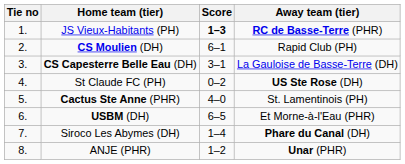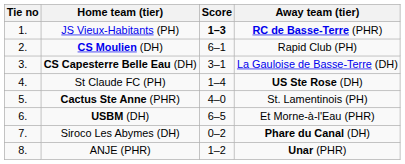 <table class="wikitable" style="text-align: center">
 <tr>
 <th>Tie no</th>
 <th>Home team (tier)</th>
 <th>Score</th>
 <th>Away team (tier)</th>
 </tr>
 <tr>
 <td>1.</td>
 <td> <a href='#'>JS Vieux-Habitants</a> (PH)</td>
 <td><strong>1–3</strong></td>
 <td><strong><a href='#'>RC de Basse-Terre</a></strong> (PHR) </td>
 </tr>
 <tr>
 <td>2.</td>
 <td> <strong><a href='#'>CS Moulien</a></strong> (DH)</td>
 <td>6–1</td>
 <td>Rapid Club (PH) </td>
 </tr>
 <tr>
 <td>3.</td>
 <td> <strong>CS Capesterre Belle Eau</strong> (DH)</td>
 <td>3–1</td>
 <td><a href='#'>La Gauloise de Basse-Terre</a> (DH) </td>
 </tr>
 <tr>
 <td>4.</td>
 <td> St Claude FC (PH)</td>
-<td>0–2</td>
+<td>1–4</td>
 <td><strong>US Ste Rose</strong> (DH) </td>
 </tr>
 <tr>
 <td>5.</td>
 <td> <strong>Cactus Ste Anne</strong> (PHR)</td>
 <td>4–0</td>
 <td>St. Lamentinois (PH) </td>
 </tr>
 <tr>
 <td>6.</td>
 <td> <strong>USBM</strong> (DH)</td>
 <td>6–5</td>
 <td>Et Morne-à-l'Eau (PHR) </td>
 </tr>
 <tr>
 <td>7.</td>
 <td> Siroco Les Abymes (DH)</td>
-<td>1–4</td>
+<td>0–2</td>
 <td><strong>Phare du Canal</strong> (DH) </td>
 </tr>
 <tr>
 <td>8.</td>
 <td> ANJE (PHR)</td>
 <td>1–2</td>
 <td><strong>Unar</strong> (PHR) </td>
 </tr>
 </table>
